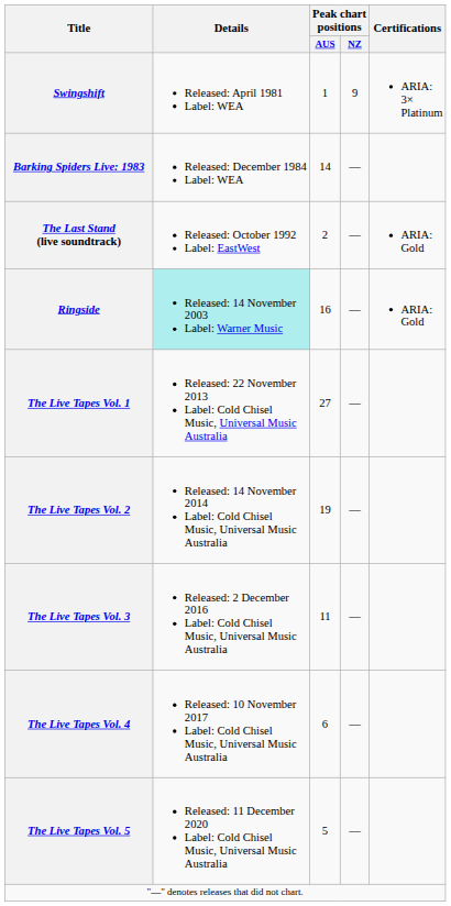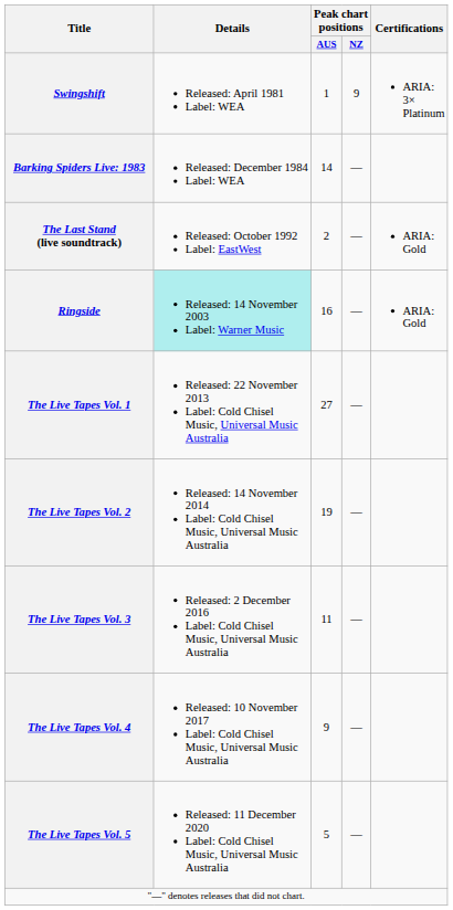 <table class="wikitable plainrowheaders">
 <tr>
 <th rowspan="2" width="300">Title</th>
 <th rowspan="2" width="300">Details</th>
 <th colspan="2">Peak chart positions</th>
 <th rowspan="2">Certifications</th>
 </tr>
 <tr>
 <th style="width:3em;font-size:85%"><a href='#'>AUS</a><br></th>
 <th style="width:3em;font-size:85%"><a href='#'>NZ</a><br></th>
 </tr>
 <tr>
 <th scope="row"><em><a href='#'>Swingshift</a></em></th>
 <td><br><ul><li>Released: April 1981</li><li>Label: WEA</li></ul></td>
 <td align="center">1</td>
 <td align="center">9</td>
 <td><br><ul><li>ARIA: 3× Platinum</li></ul></td>
 </tr>
 <tr>
 <th scope="row"><em><a href='#'>Barking Spiders Live: 1983</a></em></th>
 <td><br><ul><li>Released: December 1984</li><li>Label: WEA</li></ul></td>
 <td align="center">14</td>
 <td align="center">—</td>
 <td></td>
 </tr>
 <tr>
 <th scope="row"><em><a href='#'>The Last Stand</a></em> <br>(live soundtrack)</th>
 <td><br><ul><li>Released: October 1992</li><li>Label: <a href='#'>EastWest</a></li></ul></td>
 <td align="center">2</td>
 <td align="center">—</td>
 <td><br><ul><li>ARIA: Gold</li></ul></td>
 </tr>
 <tr>
 <th scope="row"><em><a href='#'>Ringside</a></em></th>
 <td style="background: paleturquoise;"><br><ul><li>Released: 14 November 2003</li><li>Label: <a href='#'>Warner Music</a></li></ul></td>
 <td align="center">16<br></td>
 <td align="center">—</td>
 <td><br><ul><li>ARIA: Gold</li></ul></td>
 </tr>
 <tr>
 <th scope="row"><em><a href='#'>The Live Tapes Vol. 1</a></em></th>
 <td><br><ul><li>Released: 22 November 2013</li><li>Label: Cold Chisel Music, <a href='#'>Universal Music Australia</a></li></ul></td>
 <td align="center">27</td>
 <td align="center">—</td>
 <td></td>
 </tr>
 <tr>
 <th scope="row"><em><a href='#'>The Live Tapes Vol. 2</a></em></th>
 <td><br><ul><li>Released: 14 November 2014</li><li>Label: Cold Chisel Music, Universal Music Australia</li></ul></td>
 <td align="center">19</td>
 <td align="center">—</td>
 <td></td>
 </tr>
 <tr>
 <th scope="row"><em><a href='#'>The Live Tapes Vol. 3</a></em></th>
 <td><br><ul><li>Released: 2 December 2016</li><li>Label: Cold Chisel Music, Universal Music Australia</li></ul></td>
 <td align="center">11</td>
 <td align="center">—</td>
 <td></td>
 </tr>
 <tr>
 <th scope="row"><em><a href='#'>The Live Tapes Vol. 4</a></em></th>
 <td><br><ul><li>Released: 10 November 2017</li><li>Label: Cold Chisel Music, Universal Music Australia</li></ul></td>
-<td align="center">6</td>
+<td align="center">9</td>
 <td align="center">—</td>
 <td></td>
 </tr>
 <tr>
 <th scope="row"><em><a href='#'>The Live Tapes Vol. 5</a></em></th>
 <td><br><ul><li>Released: 11 December 2020</li><li>Label: Cold Chisel Music, Universal Music Australia</li></ul></td>
 <td align="center">5</td>
 <td align="center">—</td>
 <td></td>
 </tr>
 <tr>
 <td align="center" colspan="7" style="font-size: 85%">"—" denotes releases that did not chart.</td>
 </tr>
 </table>
